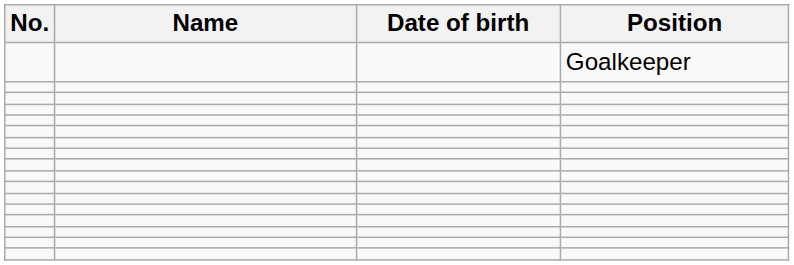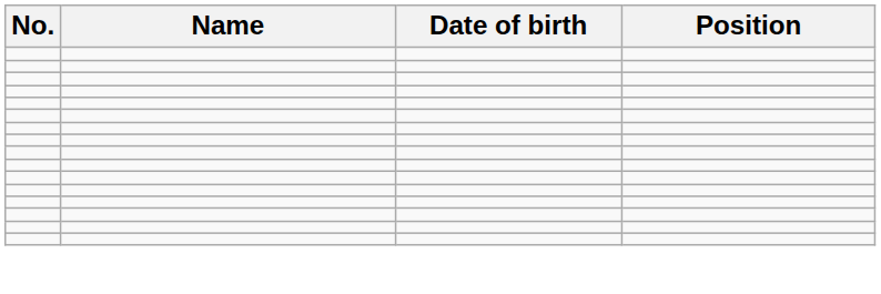 <table class="wikitable sortable" style=font-size:100%; text-align:center;>
 <tr>
 <th>No.</th>
 <th style=width:12em>Name</th>
 <th style=width:8em>Date of birth</th>
 <th style=width:9em>Position</th>
-</tr>
-<tr>
-<td></td>
-<td align=left></td>
-<td align=right></td>
-<td>Goalkeeper</td>
 </tr>
 <tr>
 <td></td>
 <td align=left></td>
 <td align=right></td>
 <td></td>
 </tr>
 <tr>
 <td></td>
 <td align=left></td>
 <td align=right></td>
 <td></td>
 </tr>
 <tr>
 <td></td>
 <td align=left></td>
 <td align=right></td>
 <td></td>
 </tr>
 <tr>
 <td></td>
 <td align=left></td>
 <td align=right></td>
 <td></td>
 </tr>
 <tr>
 <td></td>
 <td align=left></td>
 <td align=right></td>
 <td></td>
 </tr>
 <tr>
 <td></td>
 <td align=left></td>
 <td align=right></td>
 <td></td>
 </tr>
 <tr>
 <td></td>
 <td align=left></td>
 <td align=right></td>
 <td></td>
 </tr>
 <tr>
 <td></td>
 <td align=left></td>
 <td align=right></td>
 <td></td>
 </tr>
 <tr>
 <td></td>
 <td align=left></td>
 <td align=right></td>
 <td></td>
 </tr>
 <tr>
 <td></td>
 <td align=left></td>
 <td align=right></td>
 <td></td>
 </tr>
 <tr>
 <td></td>
 <td align=left></td>
 <td align=right></td>
 <td></td>
 </tr>
 <tr>
 <td></td>
 <td align=left></td>
 <td align=right></td>
 <td></td>
 </tr>
 <tr>
 <td></td>
 <td align=left></td>
 <td align=right></td>
 <td></td>
 </tr>
 <tr>
 <td></td>
 <td align=left></td>
 <td align=right></td>
 <td></td>
 </tr>
 <tr>
 <td></td>
 <td align=left></td>
 <td align=right></td>
 <td></td>
 </tr>
 <tr>
 <td></td>
 <td align=left></td>
 <td align=right></td>
 <td></td>
 </tr>
 </table>
